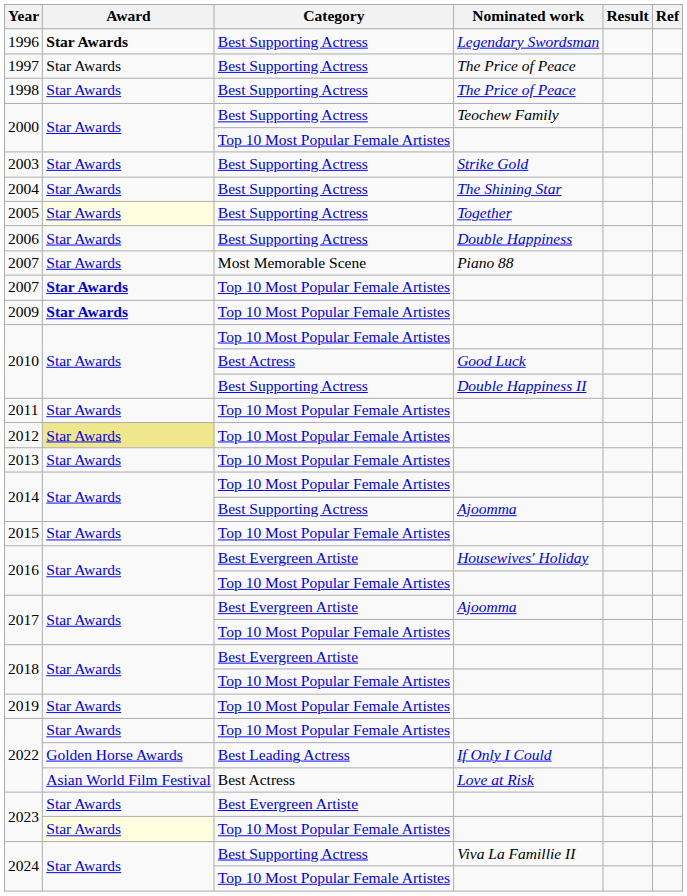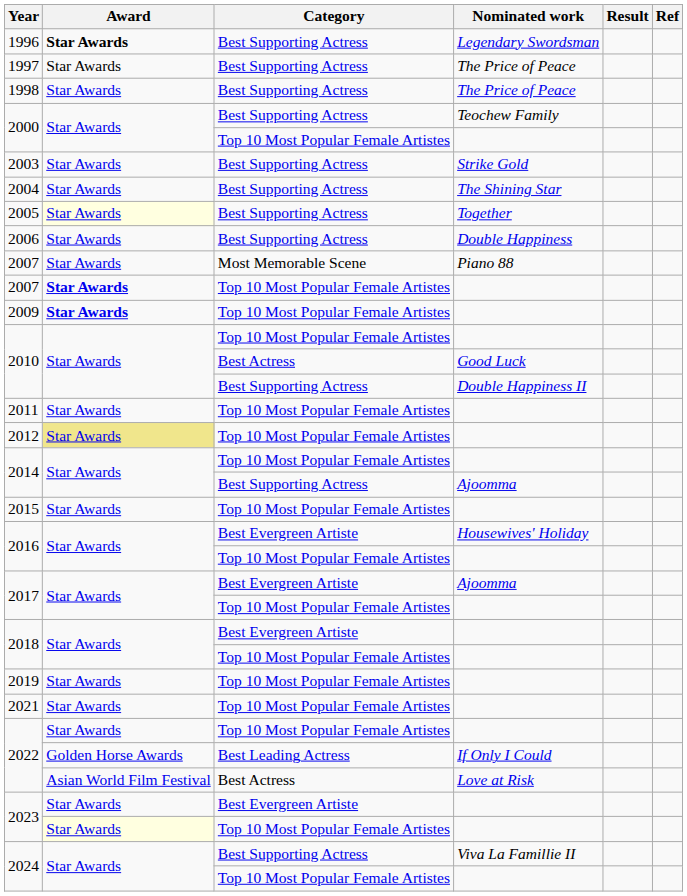 <table class="wikitable sortable">
 <tr>
 <th>Year</th>
 <th>Award</th>
 <th>Category</th>
 <th>Nominated work</th>
 <th>Result</th>
 <th class="unsortable">Ref</th>
 </tr>
 <tr>
 <td>1996</td>
 <td><strong>Star Awards</strong></td>
 <td><a href='#'>Best Supporting Actress</a></td>
 <td><em><a href='#'>Legendary Swordsman</a></em> </td>
 <td></td>
 <td></td>
 </tr>
 <tr>
 <td>1997</td>
 <td>Star Awards</td>
 <td><a href='#'>Best Supporting Actress</a></td>
 <td><em>The Price of Peace</em> </td>
 <td></td>
 <td></td>
 </tr>
 <tr>
 <td>1998</td>
 <td><a href='#'>Star Awards</a></td>
 <td><a href='#'>Best Supporting Actress</a></td>
 <td><em><a href='#'>The Price of Peace</a></em> </td>
 <td></td>
 <td></td>
 </tr>
 <tr>
 <td rowspan="2">2000</td>
 <td rowspan="2"><a href='#'>Star Awards</a></td>
 <td><a href='#'>Best Supporting Actress</a></td>
 <td><em>Teochew Family</em></td>
 <td></td>
 <td></td>
 </tr>
 <tr>
 <td><a href='#'>Top 10 Most Popular Female Artistes</a></td>
 <td></td>
 <td></td>
 <td></td>
 </tr>
 <tr>
 <td>2003</td>
 <td><a href='#'>Star Awards</a></td>
 <td><a href='#'>Best Supporting Actress</a></td>
 <td><em><a href='#'>Strike Gold</a></em> </td>
 <td></td>
 <td></td>
 </tr>
 <tr>
 <td>2004</td>
 <td><a href='#'>Star Awards</a></td>
 <td><a href='#'>Best Supporting Actress</a></td>
 <td><em><a href='#'>The Shining Star</a></em> </td>
 <td></td>
 <td></td>
 </tr>
 <tr>
 <td>2005</td>
 <td style="background: lightyellow;"><a href='#'>Star Awards</a></td>
 <td><a href='#'>Best Supporting Actress</a></td>
 <td><em><a href='#'>Together</a></em> </td>
 <td></td>
 <td></td>
 </tr>
 <tr>
 <td>2006</td>
 <td><a href='#'>Star Awards</a></td>
 <td><a href='#'>Best Supporting Actress</a></td>
 <td><em><a href='#'>Double Happiness</a></em> </td>
 <td></td>
 <td></td>
 </tr>
 <tr>
 <td>2007</td>
 <td><a href='#'>Star Awards</a></td>
 <td>Most Memorable Scene</td>
 <td><em>Piano 88</em></td>
 <td></td>
 <td></td>
 </tr>
 <tr>
 <td>2007</td>
 <td><strong><a href='#'>Star Awards</a></strong></td>
 <td><a href='#'>Top 10 Most Popular Female Artistes</a></td>
 <td></td>
 <td></td>
 <td></td>
 </tr>
 <tr>
 <td>2009</td>
 <td><strong><a href='#'>Star Awards</a></strong></td>
 <td><a href='#'>Top 10 Most Popular Female Artistes</a></td>
 <td></td>
 <td></td>
 <td></td>
 </tr>
 <tr>
 <td rowspan="3">2010</td>
 <td rowspan="3"><a href='#'>Star Awards</a></td>
 <td><a href='#'>Top 10 Most Popular Female Artistes</a></td>
 <td></td>
 <td></td>
 <td></td>
 </tr>
 <tr>
 <td><a href='#'>Best Actress</a></td>
 <td><em><a href='#'>Good Luck</a></em> </td>
 <td></td>
 <td></td>
 </tr>
 <tr>
 <td><a href='#'>Best Supporting Actress</a></td>
 <td><em><a href='#'>Double Happiness II</a></em> </td>
 <td></td>
 <td></td>
 </tr>
 <tr>
 <td>2011</td>
 <td><a href='#'>Star Awards</a></td>
 <td><a href='#'>Top 10 Most Popular Female Artistes</a></td>
 <td></td>
 <td></td>
 <td></td>
 </tr>
 <tr>
 <td>2012</td>
 <td style="background: khaki;"><a href='#'>Star Awards</a></td>
 <td><a href='#'>Top 10 Most Popular Female Artistes</a></td>
 <td></td>
 <td></td>
 <td></td>
 </tr>
 <tr>
-<td>2013</td>
-<td><a href='#'>Star Awards</a></td>
-<td><a href='#'>Top 10 Most Popular Female Artistes</a></td>
-<td></td>
-<td></td>
-<td></td>
-</tr>
-<tr>
 <td rowspan="2">2014</td>
 <td rowspan="2"><a href='#'>Star Awards</a></td>
 <td><a href='#'>Top 10 Most Popular Female Artistes</a></td>
 <td></td>
 <td></td>
 <td></td>
 </tr>
 <tr>
 <td><a href='#'>Best Supporting Actress</a></td>
 <td><em><a href='#'>Ajoomma</a></em></td>
 <td></td>
 <td></td>
 </tr>
 <tr>
 <td>2015</td>
 <td><a href='#'>Star Awards</a></td>
 <td><a href='#'>Top 10 Most Popular Female Artistes</a></td>
 <td></td>
 <td></td>
 <td></td>
 </tr>
 <tr>
 <td rowspan="2">2016</td>
 <td rowspan="2"><a href='#'>Star Awards</a></td>
 <td><a href='#'>Best Evergreen Artiste</a></td>
 <td><em><a href='#'>Housewives' Holiday</a></em> </td>
 <td></td>
 <td></td>
 </tr>
 <tr>
 <td><a href='#'>Top 10 Most Popular Female Artistes</a></td>
 <td></td>
 <td></td>
 <td></td>
 </tr>
 <tr>
 <td rowspan="2">2017</td>
 <td rowspan="2"><a href='#'>Star Awards</a></td>
 <td><a href='#'>Best Evergreen Artiste</a></td>
 <td><em><a href='#'>Ajoomma</a></em></td>
 <td></td>
 <td></td>
 </tr>
 <tr>
 <td><a href='#'>Top 10 Most Popular Female Artistes</a></td>
 <td></td>
 <td></td>
 <td></td>
 </tr>
 <tr>
 <td rowspan="2">2018</td>
 <td rowspan="2"><a href='#'>Star Awards</a></td>
 <td><a href='#'>Best Evergreen Artiste</a></td>
 <td></td>
 <td></td>
 <td></td>
 </tr>
 <tr>
 <td><a href='#'>Top 10 Most Popular Female Artistes</a></td>
 <td></td>
 <td></td>
 <td></td>
 </tr>
 <tr>
 <td>2019</td>
 <td><a href='#'>Star Awards</a></td>
 <td><a href='#'>Top 10 Most Popular Female Artistes</a></td>
 <td></td>
 <td></td>
 <td></td>
 </tr>
 <tr>
+<td>2021</td>
+<td><a href='#'>Star Awards</a></td>
+<td><a href='#'>Top 10 Most Popular Female Artistes</a></td>
+<td></td>
+<td></td>
+<td></td>
+</tr>
+<tr>
 <td rowspan="3">2022</td>
 <td><a href='#'>Star Awards</a></td>
 <td><a href='#'>Top 10 Most Popular Female Artistes</a></td>
 <td></td>
 <td></td>
 <td></td>
 </tr>
 <tr>
 <td><a href='#'>Golden Horse Awards</a></td>
 <td><a href='#'>Best Leading Actress</a></td>
 <td><em><a href='#'>If Only I Could</a></em> </td>
 <td></td>
 <td></td>
 </tr>
 <tr>
 <td><a href='#'>Asian World Film Festival</a></td>
 <td>Best Actress</td>
 <td><em><a href='#'>Love at Risk</a></em>  </td>
 <td></td>
 <td></td>
 </tr>
 <tr>
 <td rowspan="2">2023</td>
 <td><a href='#'>Star Awards</a></td>
 <td><a href='#'>Best Evergreen Artiste</a></td>
 <td></td>
 <td></td>
 <td></td>
 </tr>
 <tr>
 <td style="background: lightyellow;"><a href='#'>Star Awards</a></td>
 <td><a href='#'>Top 10 Most Popular Female Artistes</a></td>
 <td></td>
 <td></td>
 <td></td>
 </tr>
 <tr>
 <td rowspan="2">2024</td>
 <td rowspan="2"><a href='#'>Star Awards</a></td>
 <td><a href='#'>Best Supporting Actress</a></td>
 <td><em>Viva La Famillie II</em> </td>
 <td></td>
 <td></td>
 </tr>
 <tr>
 <td><a href='#'>Top 10 Most Popular Female Artistes</a></td>
 <td></td>
 <td></td>
 <td></td>
 </tr>
 </table>
